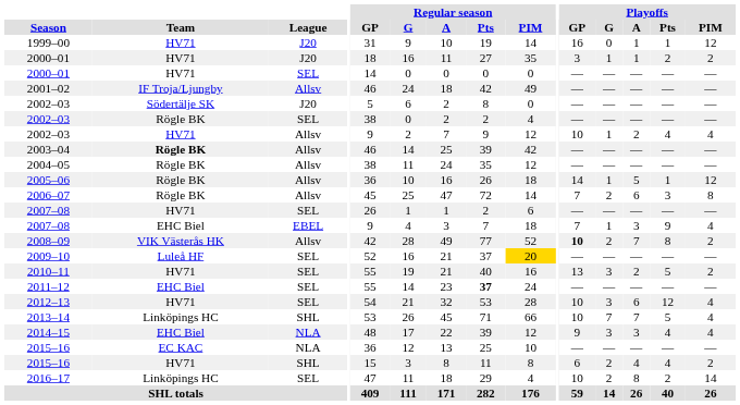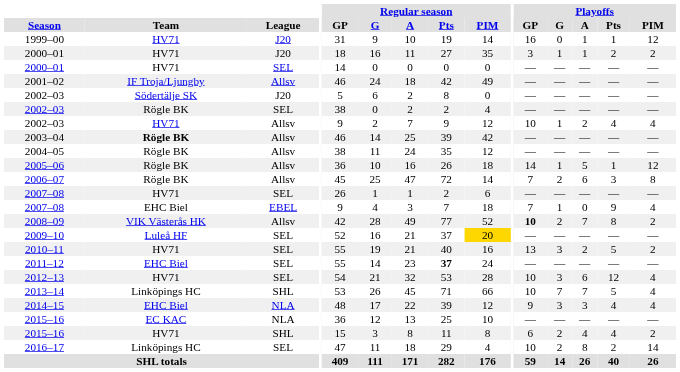 <table border="0" cellpadding="1" cellspacing="0" ID="Table3" style="text-align:center; width:60em">
 <tr bgcolor="#e0e0e0">
 <th colspan="3" bgcolor="#ffffff"></th>
 <th rowspan="99" bgcolor="#ffffff"></th>
 <th colspan="5"><a href='#'>Regular season</a></th>
 <th rowspan="99" bgcolor="#ffffff"></th>
 <th colspan="5"><a href='#'>Playoffs</a></th>
 </tr>
 <tr bgcolor="#e0e0e0">
 <th><a href='#'>Season</a></th>
 <th>Team</th>
 <th>League</th>
 <th>GP</th>
 <th><a href='#'>G</a></th>
 <th><a href='#'>A</a></th>
 <th><a href='#'>Pts</a></th>
 <th><a href='#'>PIM</a></th>
 <th>GP</th>
 <th>G</th>
 <th>A</th>
 <th>Pts</th>
 <th>PIM</th>
 </tr>
 <tr>
 <td>1999–00</td>
 <td><a href='#'>HV71</a></td>
 <td><a href='#'>J20</a></td>
 <td>31</td>
 <td>9</td>
 <td>10</td>
 <td>19</td>
 <td>14</td>
 <td>16</td>
 <td>0</td>
 <td>1</td>
 <td>1</td>
 <td>12</td>
 </tr>
 <tr bgcolor="#f0f0f0">
 <td>2000–01</td>
 <td>HV71</td>
 <td>J20</td>
 <td>18</td>
 <td>16</td>
 <td>11</td>
 <td>27</td>
 <td>35</td>
 <td>3</td>
 <td>1</td>
 <td>1</td>
 <td>2</td>
 <td>2</td>
 </tr>
 <tr>
 <td><a href='#'>2000–01</a></td>
 <td>HV71</td>
 <td><a href='#'>SEL</a></td>
 <td>14</td>
 <td>0</td>
 <td>0</td>
 <td>0</td>
 <td>0</td>
 <td>—</td>
 <td>—</td>
 <td>—</td>
 <td>—</td>
 <td>—</td>
 </tr>
 <tr bgcolor="#f0f0f0">
 <td>2001–02</td>
 <td><a href='#'>IF Troja/Ljungby</a></td>
 <td><a href='#'>Allsv</a></td>
 <td>46</td>
 <td>24</td>
 <td>18</td>
 <td>42</td>
 <td>49</td>
 <td>—</td>
 <td>—</td>
 <td>—</td>
 <td>—</td>
 <td>—</td>
 </tr>
 <tr>
 <td>2002–03</td>
 <td><a href='#'>Södertälje SK</a></td>
 <td>J20</td>
 <td>5</td>
 <td>6</td>
 <td>2</td>
 <td>8</td>
 <td>0</td>
 <td>—</td>
 <td>—</td>
 <td>—</td>
 <td>—</td>
 <td>—</td>
 </tr>
 <tr bgcolor="#f0f0f0">
 <td><a href='#'>2002–03</a></td>
 <td>Rögle BK</td>
 <td>SEL</td>
 <td>38</td>
 <td>0</td>
 <td>2</td>
 <td>2</td>
 <td>4</td>
 <td>—</td>
 <td>—</td>
 <td>—</td>
 <td>—</td>
 <td>—</td>
 </tr>
 <tr>
 <td>2002–03</td>
 <td><a href='#'>HV71</a></td>
 <td>Allsv</td>
 <td>9</td>
 <td>2</td>
 <td>7</td>
 <td>9</td>
 <td>12</td>
 <td>10</td>
 <td>1</td>
 <td>2</td>
 <td>4</td>
 <td>4</td>
 </tr>
 <tr bgcolor="#f0f0f0">
 <td>2003–04</td>
 <td><strong>Rögle BK</strong></td>
 <td>Allsv</td>
 <td>46</td>
 <td>14</td>
 <td>25</td>
 <td>39</td>
 <td>42</td>
 <td>—</td>
 <td>—</td>
 <td>—</td>
 <td>—</td>
 <td>—</td>
 </tr>
 <tr>
 <td>2004–05</td>
 <td>Rögle BK</td>
 <td>Allsv</td>
 <td>38</td>
 <td>11</td>
 <td>24</td>
 <td>35</td>
 <td>12</td>
 <td>—</td>
 <td>—</td>
 <td>—</td>
 <td>—</td>
 <td>—</td>
 </tr>
 <tr bgcolor="#f0f0f0">
 <td><a href='#'>2005–06</a></td>
 <td>Rögle BK</td>
 <td>Allsv</td>
 <td>36</td>
 <td>10</td>
 <td>16</td>
 <td>26</td>
 <td>18</td>
 <td>14</td>
 <td>1</td>
 <td>5</td>
 <td>1</td>
 <td>12</td>
 </tr>
 <tr>
 <td><a href='#'>2006–07</a></td>
 <td>Rögle BK</td>
 <td>Allsv</td>
 <td>45</td>
 <td>25</td>
 <td>47</td>
 <td>72</td>
 <td>14</td>
 <td>7</td>
 <td>2</td>
 <td>6</td>
 <td>3</td>
 <td>8</td>
 </tr>
 <tr bgcolor="#f0f0f0">
 <td><a href='#'>2007–08</a></td>
 <td>HV71</td>
 <td>SEL</td>
 <td>26</td>
 <td>1</td>
 <td>1</td>
 <td>2</td>
 <td>6</td>
 <td>—</td>
 <td>—</td>
 <td>—</td>
 <td>—</td>
 <td>—</td>
 </tr>
 <tr>
 <td><a href='#'>2007–08</a></td>
 <td>EHC Biel</td>
 <td><a href='#'>EBEL</a></td>
 <td>9</td>
 <td>4</td>
 <td>3</td>
 <td>7</td>
 <td>18</td>
 <td>7</td>
 <td>1</td>
-<td>3</td>
+<td>0</td>
 <td>9</td>
 <td>4</td>
 </tr>
 <tr bgcolor="#f0f0f0">
 <td><a href='#'>2008–09</a></td>
 <td><a href='#'>VIK Västerås HK</a></td>
 <td>Allsv</td>
 <td>42</td>
 <td>28</td>
 <td>49</td>
 <td>77</td>
 <td>52</td>
 <td><strong>10</strong></td>
 <td>2</td>
 <td>7</td>
 <td>8</td>
 <td>2</td>
 </tr>
 <tr>
 <td><a href='#'>2009–10</a></td>
 <td><a href='#'>Luleå HF</a></td>
 <td>SEL</td>
 <td>52</td>
 <td>16</td>
 <td>21</td>
 <td>37</td>
 <td style="background: gold;">20</td>
 <td>—</td>
 <td>—</td>
 <td>—</td>
 <td>—</td>
 <td>—</td>
 </tr>
 <tr bgcolor="#f0f0f0">
 <td><a href='#'>2010–11</a></td>
 <td>HV71</td>
 <td>SEL</td>
 <td>55</td>
 <td>19</td>
 <td>21</td>
 <td>40</td>
 <td>16</td>
 <td>13</td>
 <td>3</td>
 <td>2</td>
 <td>5</td>
 <td>2</td>
 </tr>
 <tr>
 <td><a href='#'>2011–12</a></td>
 <td><a href='#'>EHC Biel</a></td>
 <td>SEL</td>
 <td>55</td>
 <td>14</td>
 <td>23</td>
 <td><strong>37</strong></td>
 <td>24</td>
 <td>—</td>
 <td>—</td>
 <td>—</td>
 <td>—</td>
 <td>—</td>
 </tr>
 <tr bgcolor="#f0f0f0">
 <td><a href='#'>2012–13</a></td>
 <td>HV71</td>
 <td>SEL</td>
 <td>54</td>
 <td>21</td>
 <td>32</td>
 <td>53</td>
 <td>28</td>
 <td>10</td>
 <td>3</td>
 <td>6</td>
 <td>12</td>
 <td>4</td>
 </tr>
 <tr>
 <td><a href='#'>2013–14</a></td>
 <td>Linköpings HC</td>
 <td>SHL</td>
 <td>53</td>
 <td>26</td>
 <td>45</td>
 <td>71</td>
 <td>66</td>
 <td>10</td>
 <td>7</td>
 <td>7</td>
 <td>5</td>
 <td>4</td>
 </tr>
 <tr bgcolor="#f0f0f0">
 <td><a href='#'>2014–15</a></td>
 <td><a href='#'>EHC Biel</a></td>
 <td><a href='#'>NLA</a></td>
 <td>48</td>
 <td>17</td>
 <td>22</td>
 <td>39</td>
 <td>12</td>
 <td>9</td>
 <td>3</td>
 <td>3</td>
 <td>4</td>
 <td>4</td>
 </tr>
 <tr>
 <td><a href='#'>2015–16</a></td>
 <td><a href='#'>EC KAC</a></td>
 <td>NLA</td>
 <td>36</td>
 <td>12</td>
 <td>13</td>
 <td>25</td>
 <td>10</td>
 <td>—</td>
 <td>—</td>
 <td>—</td>
 <td>—</td>
 <td>—</td>
 </tr>
 <tr bgcolor="#f0f0f0">
 <td><a href='#'>2015–16</a></td>
 <td>HV71</td>
 <td>SHL</td>
 <td>15</td>
 <td>3</td>
 <td>8</td>
 <td>11</td>
 <td>8</td>
 <td>6</td>
 <td>2</td>
 <td>4</td>
 <td>4</td>
 <td>2</td>
 </tr>
 <tr>
 <td><a href='#'>2016–17</a></td>
 <td>Linköpings HC</td>
 <td>SEL</td>
 <td>47</td>
 <td>11</td>
 <td>18</td>
 <td>29</td>
 <td>4</td>
 <td>10</td>
 <td>2</td>
 <td>8</td>
 <td>2</td>
 <td>14</td>
 </tr>
 <tr bgcolor="#e0e0e0">
 <th colspan="3">SHL totals</th>
 <th>409</th>
 <th>111</th>
 <th>171</th>
 <th>282</th>
 <th>176</th>
 <th>59</th>
 <th>14</th>
 <th>26</th>
 <th>40</th>
 <th>26</th>
 </tr>
 </table>
